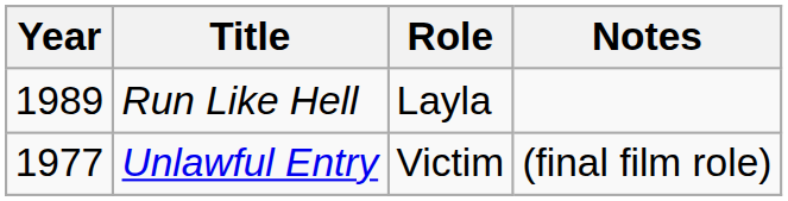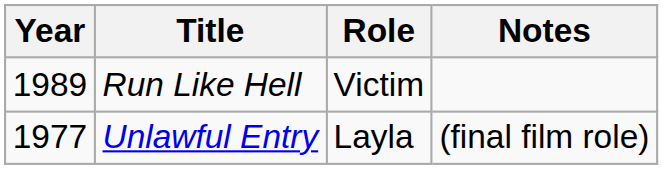 <table class="wikitable">
 <tr>
 <th>Year</th>
 <th>Title</th>
 <th>Role</th>
 <th>Notes</th>
 </tr>
 <tr>
 <td>1989</td>
 <td><em>Run Like Hell</em></td>
-<td>Layla</td>
+<td>Victim</td>
 <td></td>
 </tr>
 <tr>
 <td>1977</td>
 <td><em><a href='#'>Unlawful Entry</a></em></td>
-<td>Victim</td>
+<td>Layla</td>
 <td>(final film role)</td>
 </tr>
 </table>
